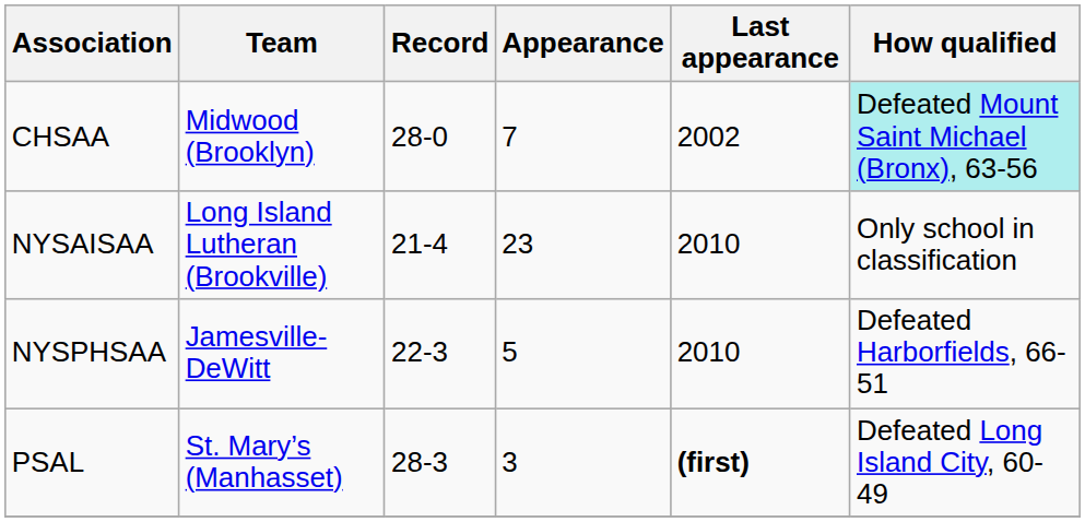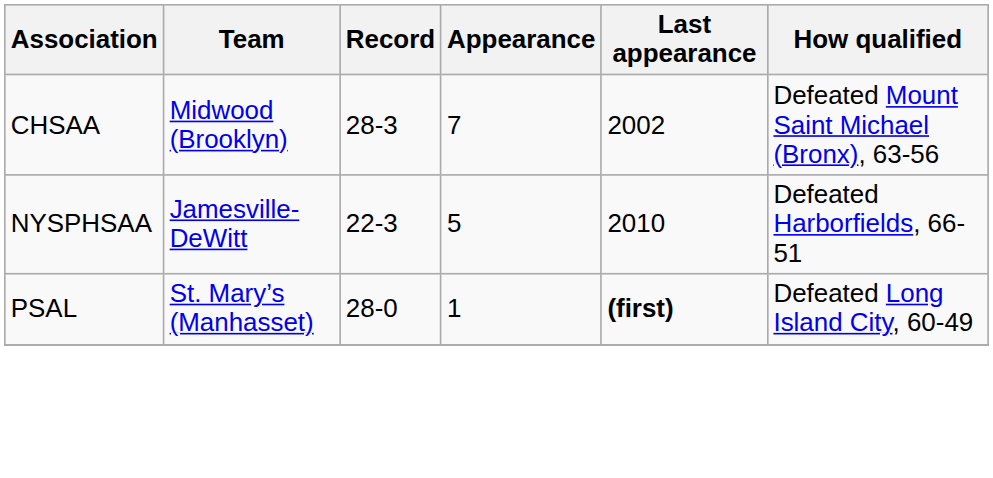 <table class="wikitable sortable" style="text-align:left;">
 <tr>
 <th>Association</th>
 <th>Team</th>
 <th>Record</th>
 <th data-sort-type="number">Appearance</th>
 <th>Last appearance</th>
 <th>How qualified</th>
 </tr>
 <tr>
 <td>CHSAA</td>
 <td><a href='#'>Midwood (Brooklyn)</a></td>
-<td>28-0</td>
+<td>28-3</td>
 <td>7</td>
 <td>2002</td>
-<td style="background: paleturquoise;">Defeated <a href='#'>Mount Saint Michael (Bronx)</a>, 63-56</td>
-</tr>
-<tr>
-<td>NYSAISAA</td>
-<td><a href='#'>Long Island Lutheran (Brookville)</a></td>
-<td>21-4</td>
-<td>23</td>
-<td>2010</td>
-<td>Only school in classification</td>
+<td>Defeated <a href='#'>Mount Saint Michael (Bronx)</a>, 63-56</td>
 </tr>
 <tr>
 <td>NYSPHSAA</td>
 <td><a href='#'>Jamesville-DeWitt</a></td>
 <td>22-3</td>
 <td>5</td>
 <td>2010</td>
 <td>Defeated <a href='#'>Harborfields</a>, 66-51</td>
 </tr>
 <tr>
 <td>PSAL</td>
 <td><a href='#'>St. Mary’s (Manhasset)</a></td>
-<td>28-3</td>
-<td>3</td>
+<td>28-0</td>
+<td>1</td>
 <td><strong>(first)</strong></td>
 <td>Defeated <a href='#'>Long Island City</a>, 60-49</td>
 </tr>
 <tr>
 </tr>
 </table>
